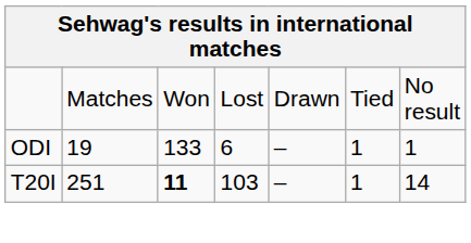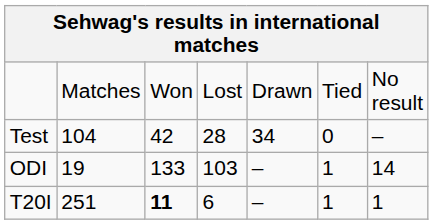 <table class="wikitable" style="float:right; margin-left:1em; width:50%;">
 <tr>
 <th colspan="7">Sehwag's results in international matches</th>
 </tr>
 <tr>
 <td> </td>
 <td>Matches</td>
 <td>Won</td>
 <td>Lost</td>
 <td>Drawn</td>
 <td>Tied</td>
 <td>No result</td>
 </tr>
 <tr>
+<td>Test</td>
+<td>104</td>
+<td>42</td>
+<td>28</td>
+<td>34</td>
+<td>0</td>
+<td>–</td>
+</tr>
+<tr>
 <td>ODI</td>
 <td>19</td>
 <td>133</td>
+<td>103</td>
+<td>–</td>
+<td>1</td>
+<td>14</td>
+</tr>
+<tr>
+<td>T20I</td>
+<td>251</td>
+<td><strong>11</strong></td>
 <td>6</td>
 <td>–</td>
 <td>1</td>
 <td>1</td>
 </tr>
-<tr>
-<td>T20I</td>
-<td>251</td>
-<td><strong>11</strong></td>
-<td>103</td>
-<td>–</td>
-<td>1</td>
-<td>14</td>
-</tr>
 </table>
